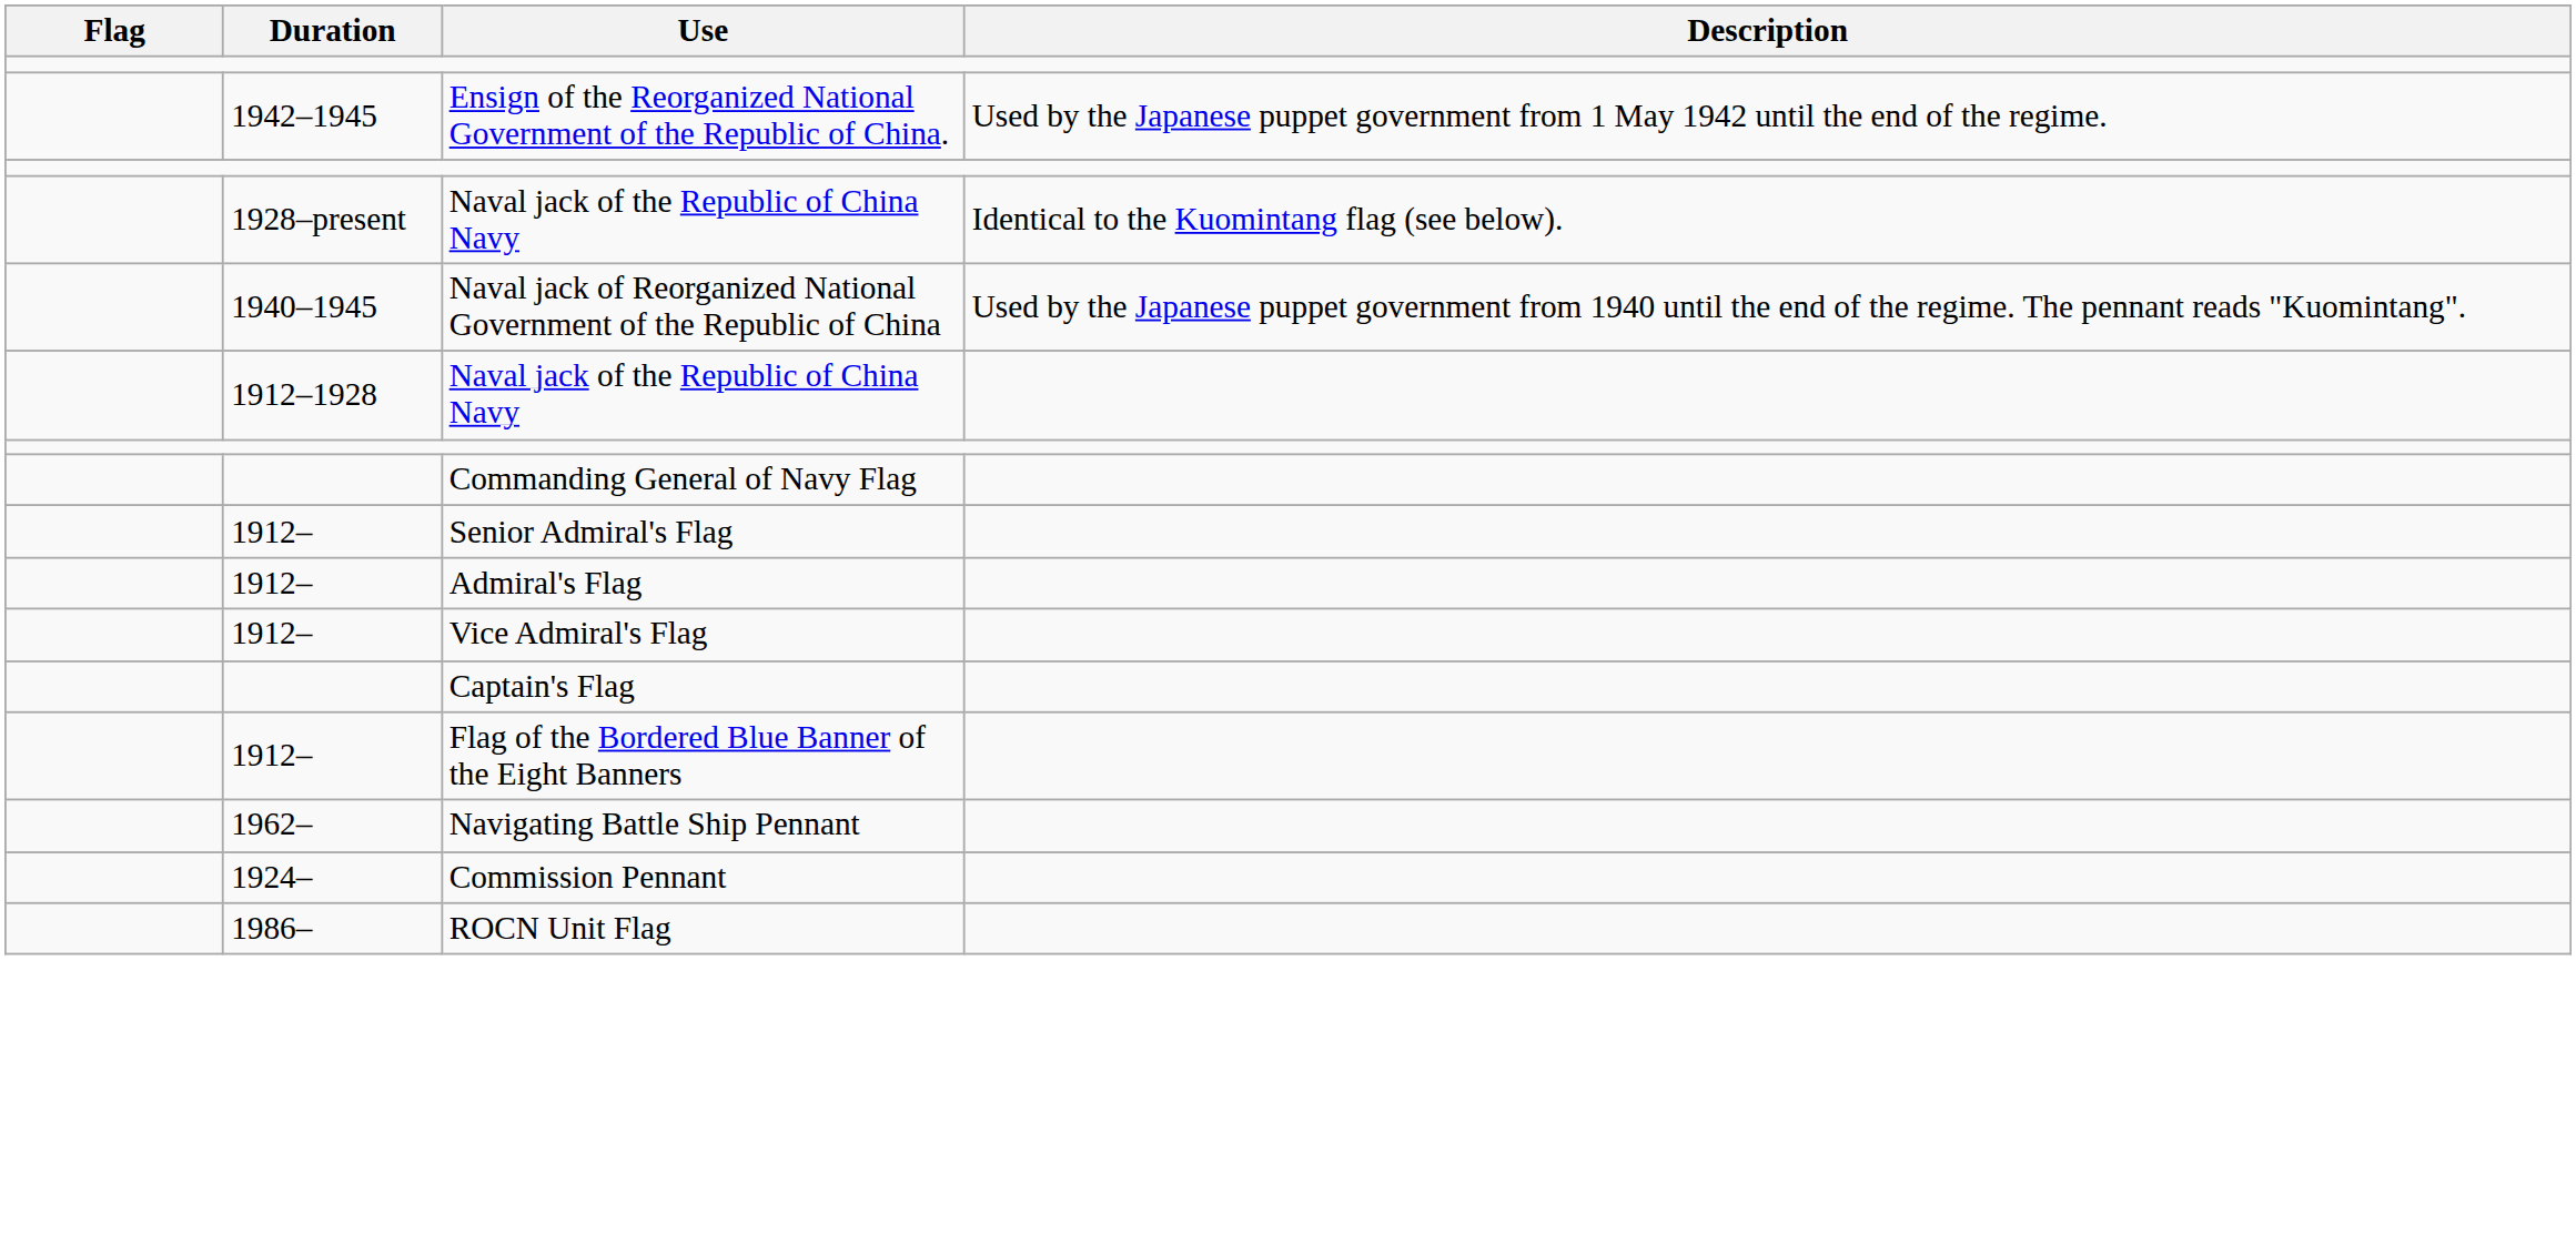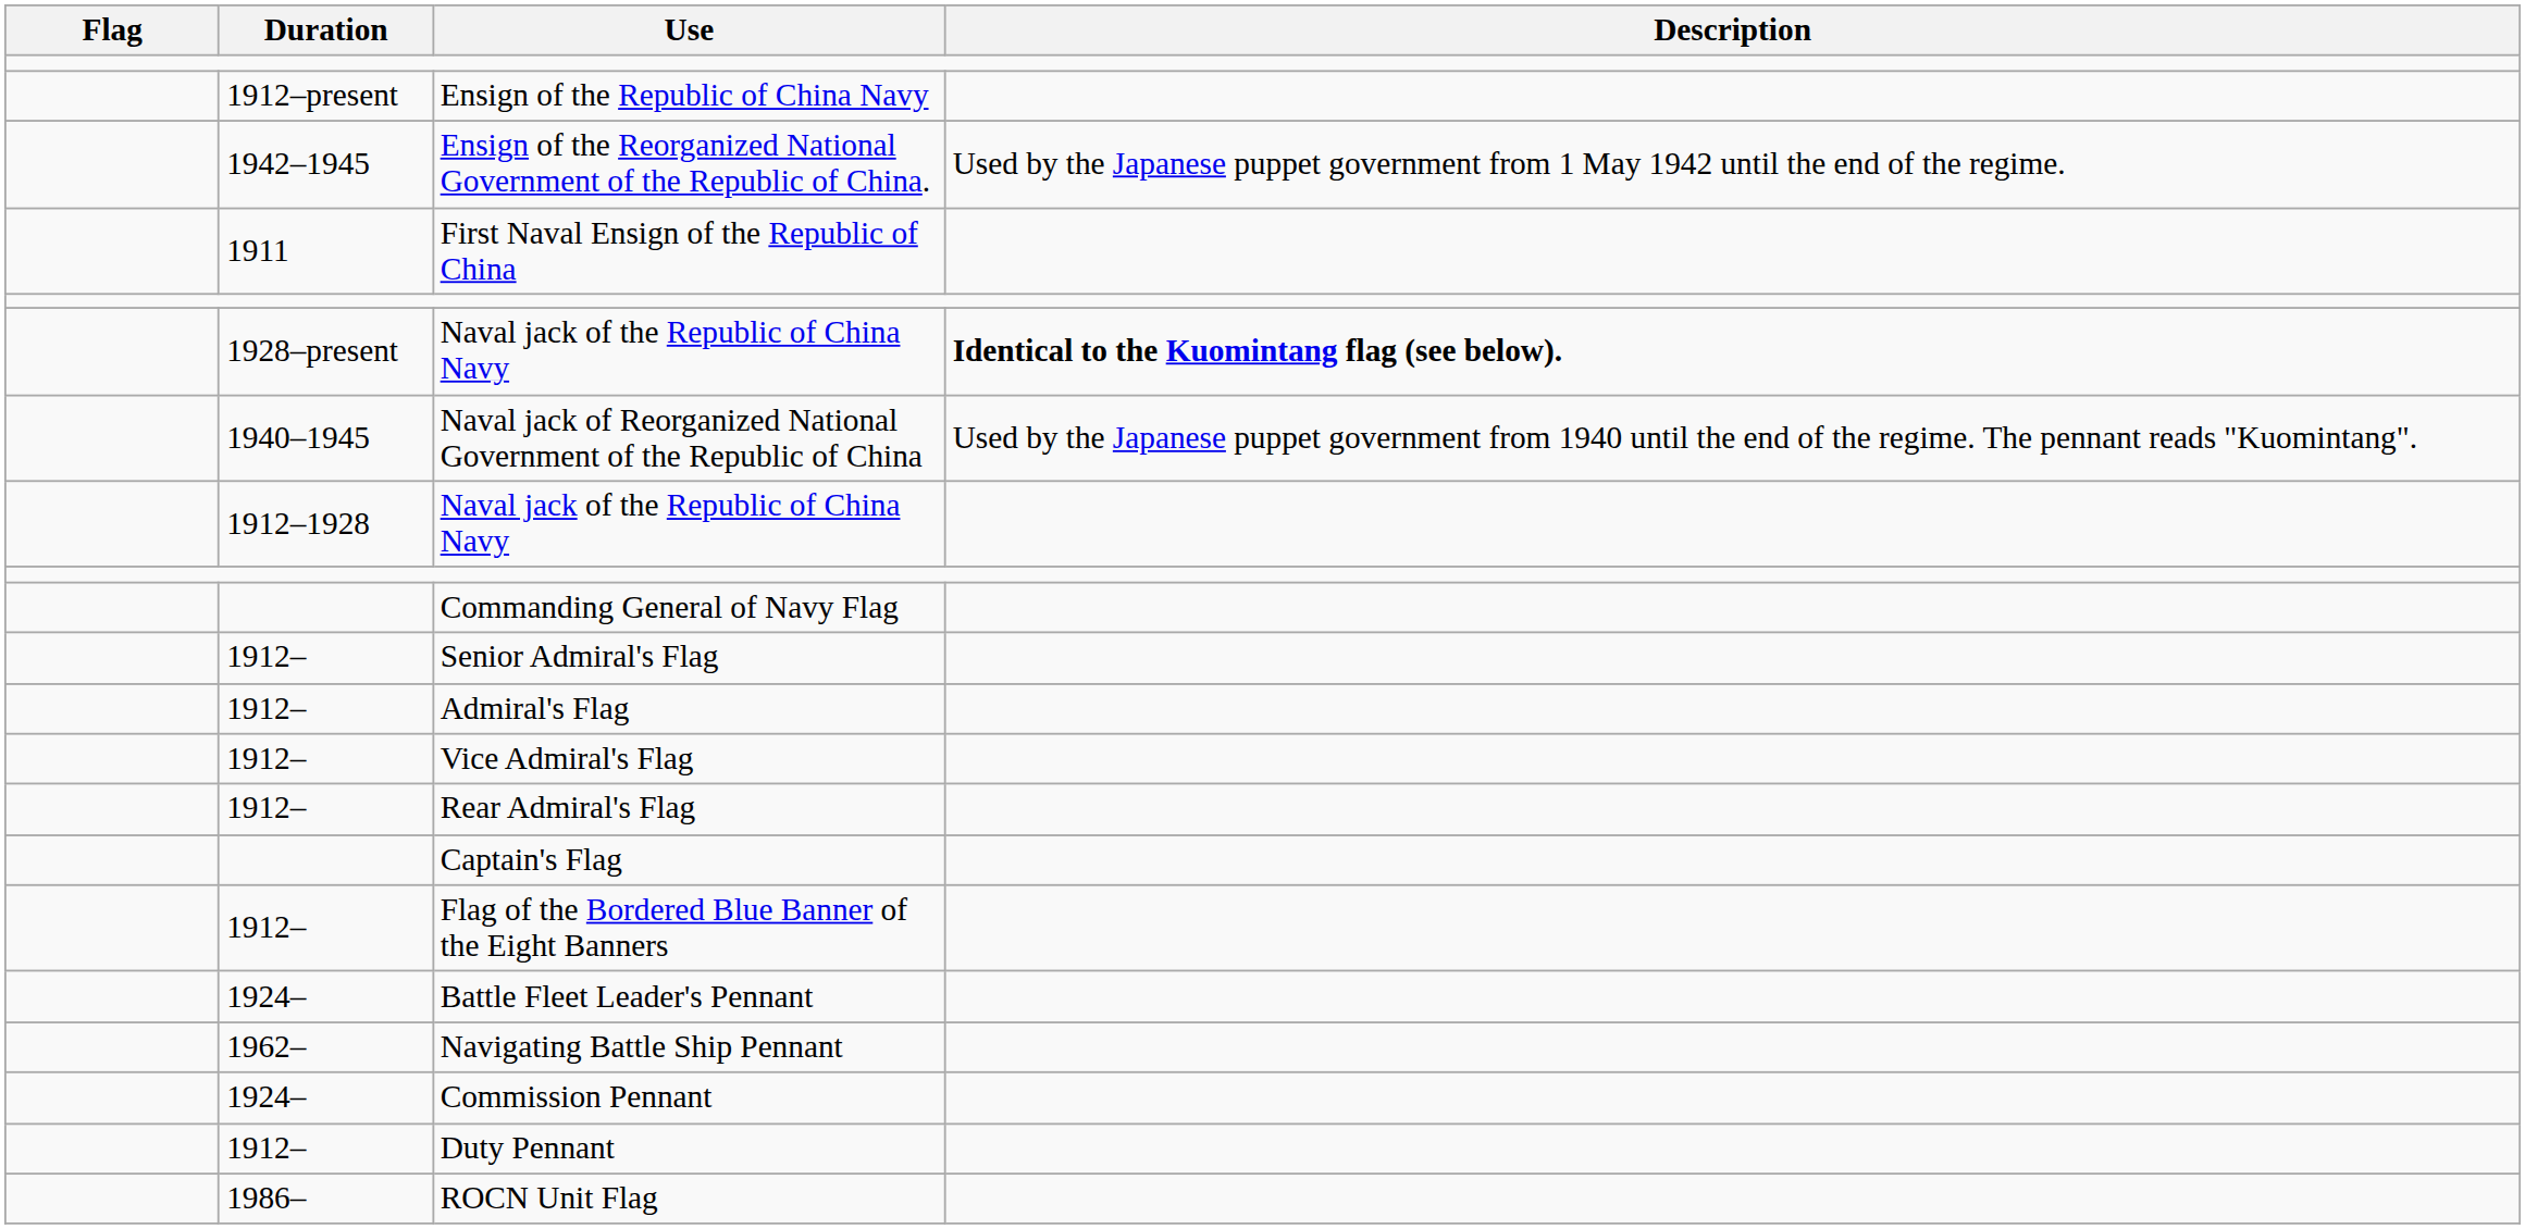 <table class="wikitable" width="100%">
 <tr>
 <th style="width:100px;">Flag</th>
 <th style="width:100px;">Duration</th>
 <th style="width:250px;">Use</th>
 <th style="min-width:250px">Description</th>
 </tr>
 <tr>
 <td colspan="4"></td>
 </tr>
 <tr>
 <td></td>
+<td>1912–present</td>
+<td>Ensign of the <a href='#'>Republic of China Navy</a></td>
+<td></td>
+</tr>
+<tr>
+<td></td>
 <td>1942–1945</td>
 <td><a href='#'>Ensign</a> of the <a href='#'>Reorganized National Government of the Republic of China</a>.</td>
 <td>Used by the <a href='#'>Japanese</a> puppet government from 1 May 1942 until the end of the regime.</td>
+</tr>
+<tr>
+<td></td>
+<td>1911</td>
+<td>First Naval Ensign of the <a href='#'>Republic of China</a></td>
+<td></td>
 </tr>
 <tr>
 <td colspan="4"></td>
 </tr>
 <tr>
 <td></td>
 <td>1928–present</td>
 <td>Naval jack of the <a href='#'>Republic of China Navy</a></td>
-<td>Identical to the <a href='#'>Kuomintang</a> flag (see below).</td>
+<td><strong>Identical to the <a href='#'>Kuomintang</a> flag (see below).</strong></td>
 </tr>
 <tr>
 <td></td>
 <td>1940–1945</td>
 <td>Naval jack of Reorganized National Government of the Republic of China</td>
 <td>Used by the <a href='#'>Japanese</a> puppet government from 1940 until the end of the regime. The pennant reads "Kuomintang".</td>
 </tr>
 <tr>
 <td></td>
 <td>1912–1928</td>
 <td><a href='#'>Naval jack</a> of the <a href='#'>Republic of China Navy</a></td>
 </tr>
 <tr>
 <td colspan="4"></td>
 </tr>
 <tr>
 <td></td>
 <td></td>
 <td>Commanding General of Navy Flag</td>
 <td></td>
 </tr>
 <tr>
 <td></td>
 <td>1912–</td>
 <td>Senior Admiral's Flag</td>
 <td></td>
 </tr>
 <tr>
 <td></td>
 <td>1912–</td>
 <td>Admiral's Flag</td>
 <td></td>
 </tr>
 <tr>
 <td></td>
 <td>1912–</td>
 <td>Vice Admiral's Flag</td>
 <td></td>
 </tr>
 <tr>
 <td></td>
+<td>1912–</td>
+<td>Rear Admiral's Flag</td>
+<td></td>
+</tr>
+<tr>
+<td></td>
 <td></td>
 <td>Captain's Flag</td>
 <td></td>
 </tr>
 <tr>
 <td></td>
 <td>1912–</td>
 <td>Flag of the <a href='#'>Bordered Blue Banner</a> of the Eight Banners</td>
+<td></td>
+</tr>
+<tr>
+<td></td>
+<td>1924–</td>
+<td>Battle Fleet Leader's Pennant</td>
 <td></td>
 </tr>
 <tr>
 <td></td>
 <td>1962–</td>
 <td>Navigating Battle Ship Pennant</td>
 <td></td>
 </tr>
 <tr>
 <td></td>
 <td>1924–</td>
 <td>Commission Pennant</td>
 <td></td>
 </tr>
 <tr>
 <td></td>
+<td>1912–</td>
+<td>Duty Pennant</td>
+<td></td>
+</tr>
+<tr>
+<td></td>
 <td>1986–</td>
 <td>ROCN Unit Flag</td>
 <td></td>
 </tr>
 </table>
